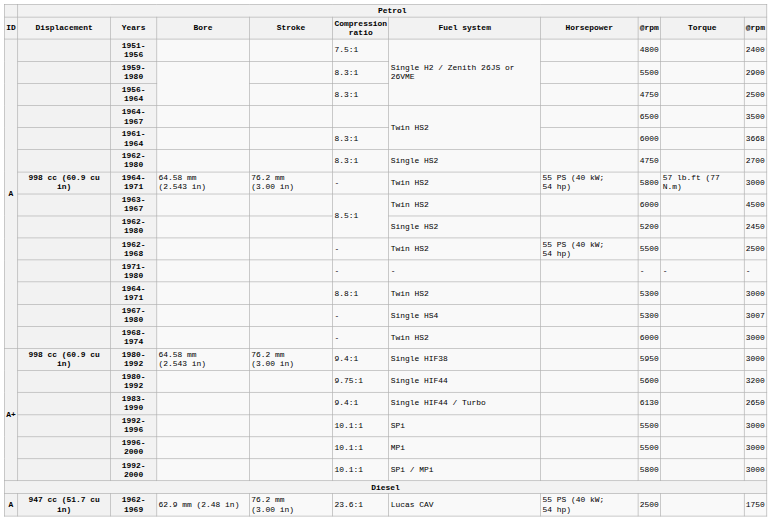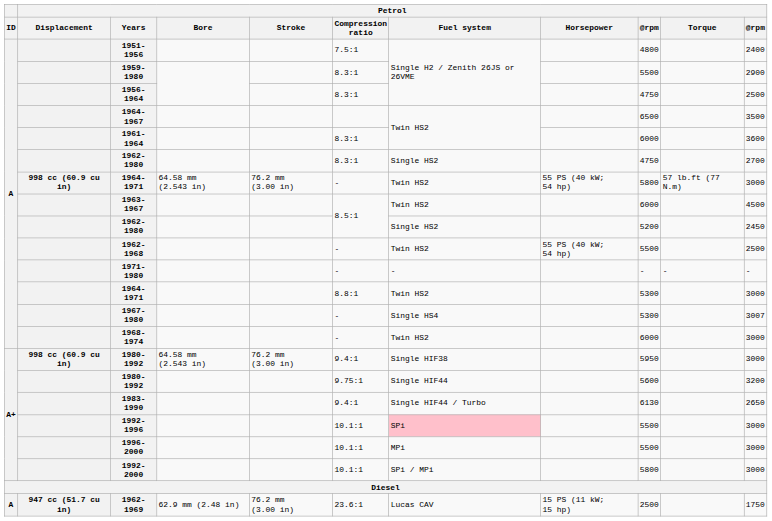 <table class="wikitable">
 <tr>
 <th></th>
 <th colspan="10">Petrol</th>
 </tr>
 <tr>
 <th>ID</th>
 <th scope="col">Displacement</th>
 <th>Years</th>
 <th scope="col">Bore</th>
 <th scope="col">Stroke</th>
 <th scope="col">Compression<br>ratio</th>
 <th scope="col">Fuel system</th>
 <th scope="col">Horsepower</th>
 <th scope="col">@rpm</th>
 <th scope="col">Torque</th>
 <th scope="col">@rpm</th>
 </tr>
 <tr>
 <th rowspan="14">A</th>
 <th scope="row"></th>
 <th>1951-1956</th>
 <td></td>
 <td></td>
 <td>7.5:1</td>
 <td rowspan="3">Single H2 / Zenith 26JS or 26VME</td>
 <td></td>
 <td>4800</td>
 <td></td>
 <td>2400</td>
 </tr>
 <tr>
 <th scope="row"></th>
 <th>1959-1980</th>
 <td rowspan="2"></td>
 <td></td>
 <td>8.3:1</td>
 <td></td>
 <td>5500</td>
 <td></td>
 <td>2900</td>
 </tr>
 <tr>
 <th scope="row"></th>
 <th>1956-1964</th>
 <td></td>
 <td>8.3:1</td>
 <td></td>
 <td>4750</td>
 <td></td>
 <td>2500</td>
 </tr>
 <tr>
 <th scope="row"></th>
 <th>1964-1967</th>
 <td></td>
 <td></td>
 <td></td>
 <td rowspan="2">Twin HS2</td>
 <td></td>
 <td>6500</td>
 <td></td>
 <td>3500</td>
 </tr>
 <tr>
 <th scope="row"></th>
 <th>1961-1964</th>
 <td></td>
 <td></td>
 <td>8.3:1</td>
 <td></td>
 <td>6000</td>
 <td></td>
-<td>3668</td>
+<td>3600</td>
 </tr>
 <tr>
 <th scope="row"></th>
 <th>1962-1980</th>
 <td></td>
 <td></td>
 <td>8.3:1</td>
 <td>Single HS2</td>
 <td></td>
 <td>4750</td>
 <td></td>
 <td>2700</td>
 </tr>
 <tr>
 <th>998 cc (60.9 cu in)</th>
 <th>1964-1971</th>
 <td>64.58 mm (2.543 in)</td>
 <td>76.2 mm (3.00 in)</td>
 <td>-</td>
 <td>Twin HS2</td>
 <td>55 PS (40 kW; 54 hp)</td>
 <td>5800</td>
 <td>57 lb.ft (77 N.m)</td>
 <td>3000</td>
 </tr>
 <tr>
 <th scope="row"></th>
 <th>1963-1967</th>
 <td></td>
 <td></td>
 <td rowspan="2">8.5:1</td>
 <td>Twin HS2</td>
 <td></td>
 <td>6000</td>
 <td></td>
 <td>4500</td>
 </tr>
 <tr>
 <th scope="row"></th>
 <th>1962-1980</th>
 <td></td>
 <td></td>
 <td>Single HS2</td>
 <td></td>
 <td>5200</td>
 <td></td>
 <td>2450</td>
 </tr>
 <tr>
 <th></th>
 <th>1962-1968</th>
 <td></td>
 <td></td>
 <td>-</td>
 <td>Twin HS2</td>
 <td>55 PS (40 kW; 54 hp)</td>
 <td>5500</td>
 <td></td>
 <td>2500</td>
 </tr>
 <tr>
 <th></th>
 <th>1971-1980</th>
 <td></td>
 <td></td>
 <td>-</td>
 <td>-</td>
 <td></td>
 <td>-</td>
 <td>-</td>
 <td>-</td>
 </tr>
 <tr>
 <th scope="row"></th>
 <th>1964-1971</th>
 <td></td>
 <td></td>
 <td>8.8:1</td>
 <td>Twin HS2</td>
 <td></td>
 <td>5300</td>
 <td></td>
 <td>3000</td>
 </tr>
 <tr>
 <th></th>
 <th>1967-1980</th>
 <td></td>
 <td></td>
 <td>-</td>
 <td>Single HS4</td>
 <td></td>
 <td>5300</td>
 <td></td>
 <td>3007</td>
 </tr>
 <tr>
 <th></th>
 <th>1968-1974</th>
 <td></td>
 <td></td>
 <td>-</td>
 <td>Twin HS2</td>
 <td></td>
 <td>6000</td>
 <td></td>
 <td>3000</td>
 </tr>
 <tr>
 <th rowspan="6">A+</th>
 <th>998 cc (60.9 cu in)</th>
 <th>1980-1992</th>
 <td>64.58 mm (2.543 in)</td>
 <td>76.2 mm (3.00 in)</td>
 <td>9.4:1</td>
 <td>Single HIF38</td>
 <td></td>
 <td>5950</td>
 <td></td>
 <td>3000</td>
 </tr>
 <tr>
 <th></th>
 <th>1980-1992</th>
 <td></td>
 <td></td>
 <td>9.75:1</td>
 <td>Single HIF44</td>
 <td></td>
 <td>5600</td>
 <td></td>
 <td>3200</td>
 </tr>
 <tr>
 <th></th>
 <th>1983-1990</th>
 <td></td>
 <td></td>
 <td>9.4:1</td>
 <td>Single HIF44 / Turbo</td>
 <td></td>
 <td>6130</td>
 <td></td>
 <td>2650</td>
 </tr>
 <tr>
 <th></th>
 <th>1992-1996</th>
 <td></td>
 <td></td>
 <td>10.1:1</td>
-<td>SPi</td>
+<td style="background: pink;">SPi</td>
 <td></td>
 <td>5500</td>
 <td></td>
 <td>3000</td>
 </tr>
 <tr>
 <th></th>
 <th>1996-2000</th>
 <td></td>
 <td></td>
 <td>10.1:1</td>
 <td>MPi</td>
 <td></td>
 <td>5500</td>
 <td></td>
 <td>3000</td>
 </tr>
 <tr>
 <th></th>
 <th>1992-2000</th>
 <td></td>
 <td></td>
 <td>10.1:1</td>
 <td>SPi / MPi</td>
 <td></td>
 <td>5800</td>
 <td></td>
 <td>3000</td>
 </tr>
 <tr>
 <th colspan="11">Diesel</th>
 </tr>
 <tr>
 <th>A</th>
 <th>947 cc (51.7 cu in)</th>
 <th>1962-1969</th>
 <td>62.9 mm (2.48 in)</td>
 <td>76.2 mm (3.00 in)</td>
 <td>23.6:1</td>
 <td>Lucas CAV</td>
-<td>55 PS (40 kW; 54 hp)</td>
+<td>15 PS (11 kW; 15 hp)</td>
 <td>2500</td>
 <td></td>
 <td>1750</td>
 </tr>
 </table>
